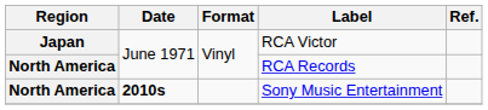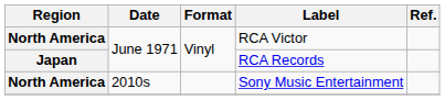 <table class="wikitable plainrowheaders">
 <tr>
 <th scope="col">Region</th>
 <th scope="col">Date</th>
 <th scope="col">Format</th>
 <th scope="col">Label</th>
 <th scope="col">Ref.</th>
 </tr>
 <tr>
-<th scope="row">Japan</th>
+<th scope="row">North America</th>
 <td rowspan="2">June 1971</td>
 <td rowspan="2">Vinyl</td>
 <td>RCA Victor</td>
 <td></td>
 </tr>
 <tr>
-<th scope="row">North America</th>
+<th scope="row">Japan</th>
 <td><a href='#'>RCA Records</a></td>
 <td></td>
 </tr>
 <tr>
 <th scope="row">North America</th>
-<td><strong>2010s</strong></td>
+<td>2010s</td>
 <td></td>
 <td><a href='#'>Sony Music Entertainment</a></td>
 <td></td>
 </tr>
 <tr>
 </tr>
 </table>
